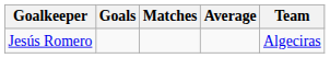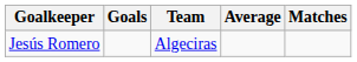 <table class="wikitable sortable" class="wikitable">
 <tr style="background:#ccc; text-align:center;">
 <th>Goalkeeper</th>
 <th>Goals</th>
+<th>Team</th>
+<th>Average</th>
 <th>Matches</th>
-<th>Average</th>
-<th>Team</th>
 </tr>
 <tr>
 <td> <a href='#'>Jesús Romero</a></td>
 <td></td>
+<td><a href='#'>Algeciras</a></td>
 <td></td>
 <td></td>
-<td><a href='#'>Algeciras</a></td>
 </tr>
 </table>
